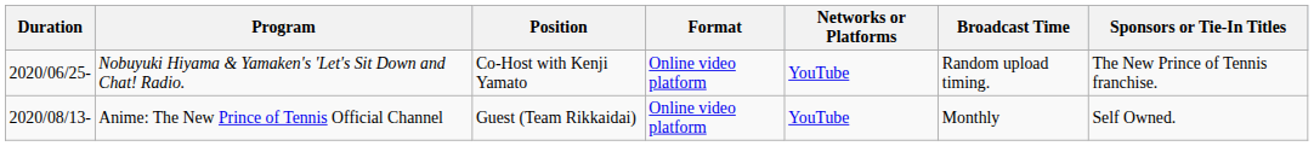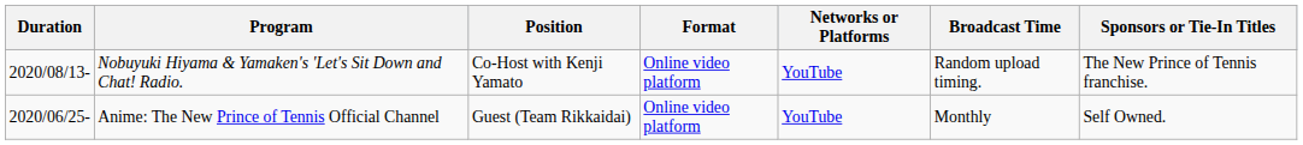 <table class="wikitable">
 <tr style="background:#b0c4de; text-align:center;">
 <th>Duration</th>
 <th>Program</th>
 <th>Position</th>
 <th>Format</th>
 <th>Networks or Platforms</th>
 <th>Broadcast Time</th>
 <th>Sponsors or Tie-In Titles</th>
 </tr>
 <tr>
-<td>2020/06/25-</td>
+<td>2020/08/13-</td>
 <td><em>Nobuyuki Hiyama & Yamaken's 'Let's Sit Down and Chat! Radio.<strong> </td>
 <td>Co-Host with Kenji Yamato</td>
 <td><a href='#'>Online video platform</a></td>
 <td><a href='#'>YouTube</a></td>
 <td>Random upload timing.</td>
 <td>The New Prince of Tennis franchise.</td>
 </tr>
 <tr>
-<td>2020/08/13-</td>
+<td>2020/06/25-</td>
 <td></em>Anime: The New <a href='#'>Prince of Tennis</a> Official Channel<em> </td>
 <td>Guest (Team Rikkaidai)</td>
 <td><a href='#'>Online video platform</a></td>
 <td><a href='#'>YouTube</a></td>
 <td>Monthly</td>
 <td>Self Owned.</td>
 </tr>
 </table>
